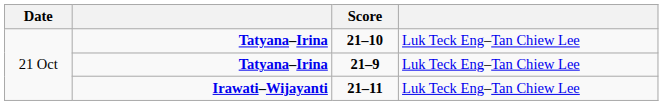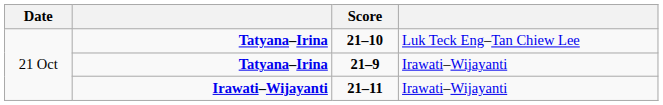 <table class="wikitable" style="text-align: center; font-size:90% ">
 <tr>
 <th width="60">Date</th>
 <th align="right" width="250"></th>
 <th width="60">Score</th>
 <th align="left" width="250"></th>
 </tr>
 <tr>
 <td rowspan=3>21 Oct</td>
 <td align=right><strong><a href='#'>Tatyana</a>–<a href='#'>Irina</a> </strong></td>
 <td align=center><strong>21–10</strong></td>
 <td align=left> <a href='#'>Luk Teck Eng</a>–<a href='#'>Tan Chiew Lee</a></td>
 </tr>
 <tr>
 <td align=right><strong><a href='#'>Tatyana</a>–<a href='#'>Irina</a> </strong></td>
 <td align=center><strong>21–9</strong></td>
-<td align=left> <a href='#'>Luk Teck Eng</a>–<a href='#'>Tan Chiew Lee</a></td>
+<td align=left> <a href='#'>Irawati</a>–<a href='#'>Wijayanti</a></td>
 </tr>
 <tr>
 <td align=right><strong><a href='#'>Irawati</a>–<a href='#'>Wijayanti</a> </strong></td>
 <td align=center><strong>21–11</strong></td>
-<td align=left> <a href='#'>Luk Teck Eng</a>–<a href='#'>Tan Chiew Lee</a></td>
+<td align=left> <a href='#'>Irawati</a>–<a href='#'>Wijayanti</a></td>
 </tr>
 </table>
